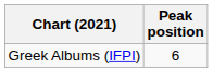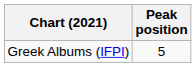 <table class="wikitable">
 <tr>
 <th>Chart (2021)</th>
 <th>Peak<br>position</th>
 </tr>
 <tr>
 <td>Greek Albums (<a href='#'>IFPI</a>)</td>
-<td style="text-align:center;">6</td>
+<td style="text-align:center;">5</td>
 </tr>
 </table>
